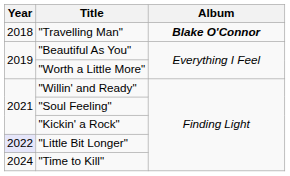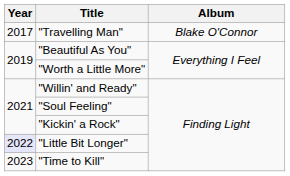 <table class="wikitable" style="text-align:center;">
 <tr>
 <th scope="col">Year</th>
 <th scope="col">Title</th>
 <th scope="col" width="180">Album</th>
 </tr>
 <tr>
-<td>2018</td>
+<td>2017</td>
 <td align="left">"Travelling Man"</td>
-<td><strong><em>Blake O'Connor</em></strong></td>
+<td><em>Blake O'Connor</em></td>
 </tr>
 <tr>
 <td rowspan=2>2019</td>
 <td align="left">"Beautiful As You"</td>
 <td rowspan=2><em>Everything I Feel</em></td>
 </tr>
 <tr>
 <td align="left">"Worth a Little More"</td>
 </tr>
 <tr>
 <td rowspan=3>2021</td>
 <td align="left">"Willin' and Ready"</td>
 <td rowspan=5><em>Finding Light</em></td>
 </tr>
 <tr>
 <td align="left">"Soul Feeling"</td>
 </tr>
 <tr>
 <td align="left">"Kickin' a Rock"</td>
 </tr>
 <tr>
 <td style="background: lavender;">2022</td>
 <td align="left">"Little Bit Longer"</td>
 </tr>
 <tr>
-<td>2024</td>
+<td>2023</td>
 <td align="left">"Time to Kill"</td>
 </tr>
 </table>
